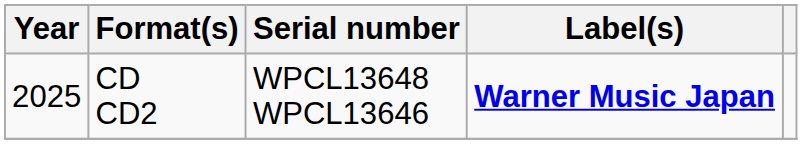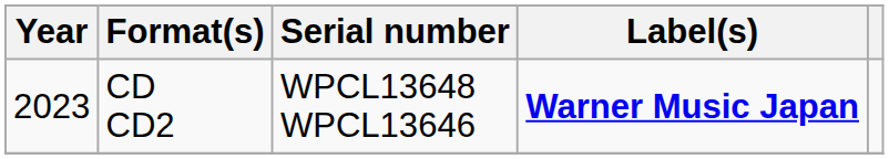 <table class="wikitable sortable plainrowheaders">
 <tr>
 <th scope="col">Year</th>
 <th scope="col">Format(s)</th>
 <th scope="col">Serial number</th>
 <th scope="col">Label(s)</th>
 <th scope="col"></th>
 </tr>
 <tr>
-<td>2025</td>
+<td>2023</td>
 <td>CD<br>CD2<br></td>
 <td>WPCL13648<br>WPCL13646</td>
 <td><strong><a href='#'>Warner Music Japan</a></strong></td>
 <td></td>
 </tr>
 <tr>
 </tr>
 </table>
